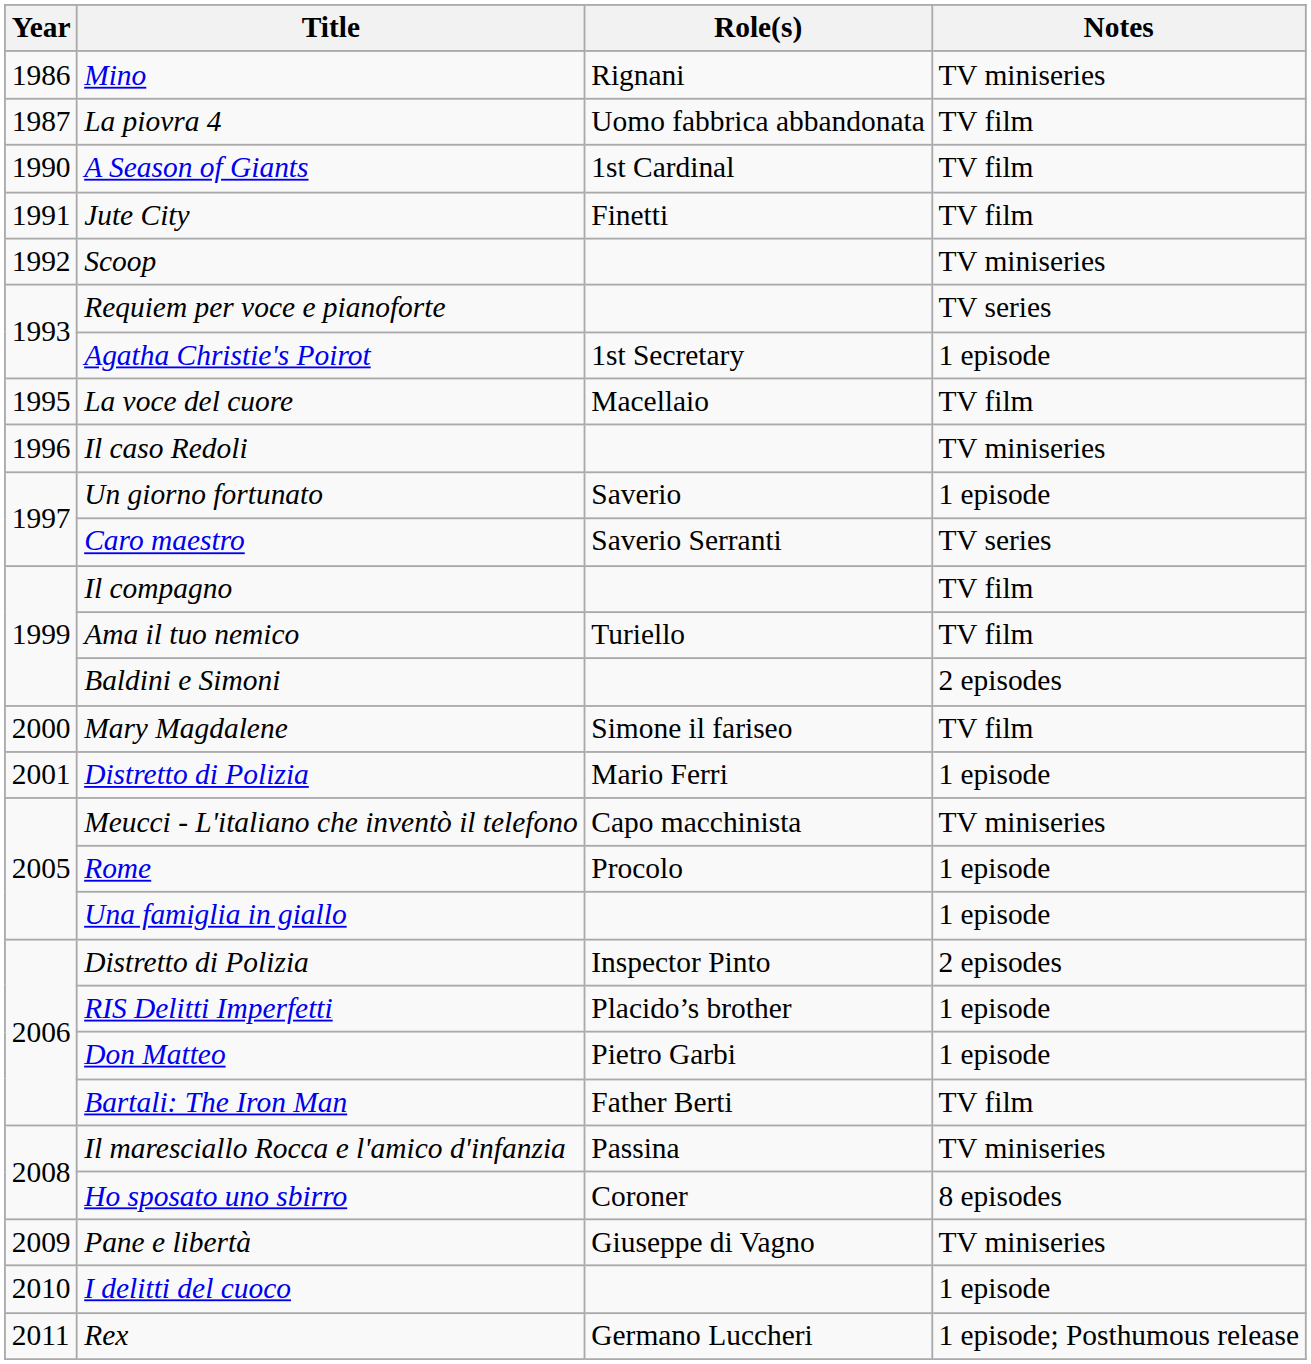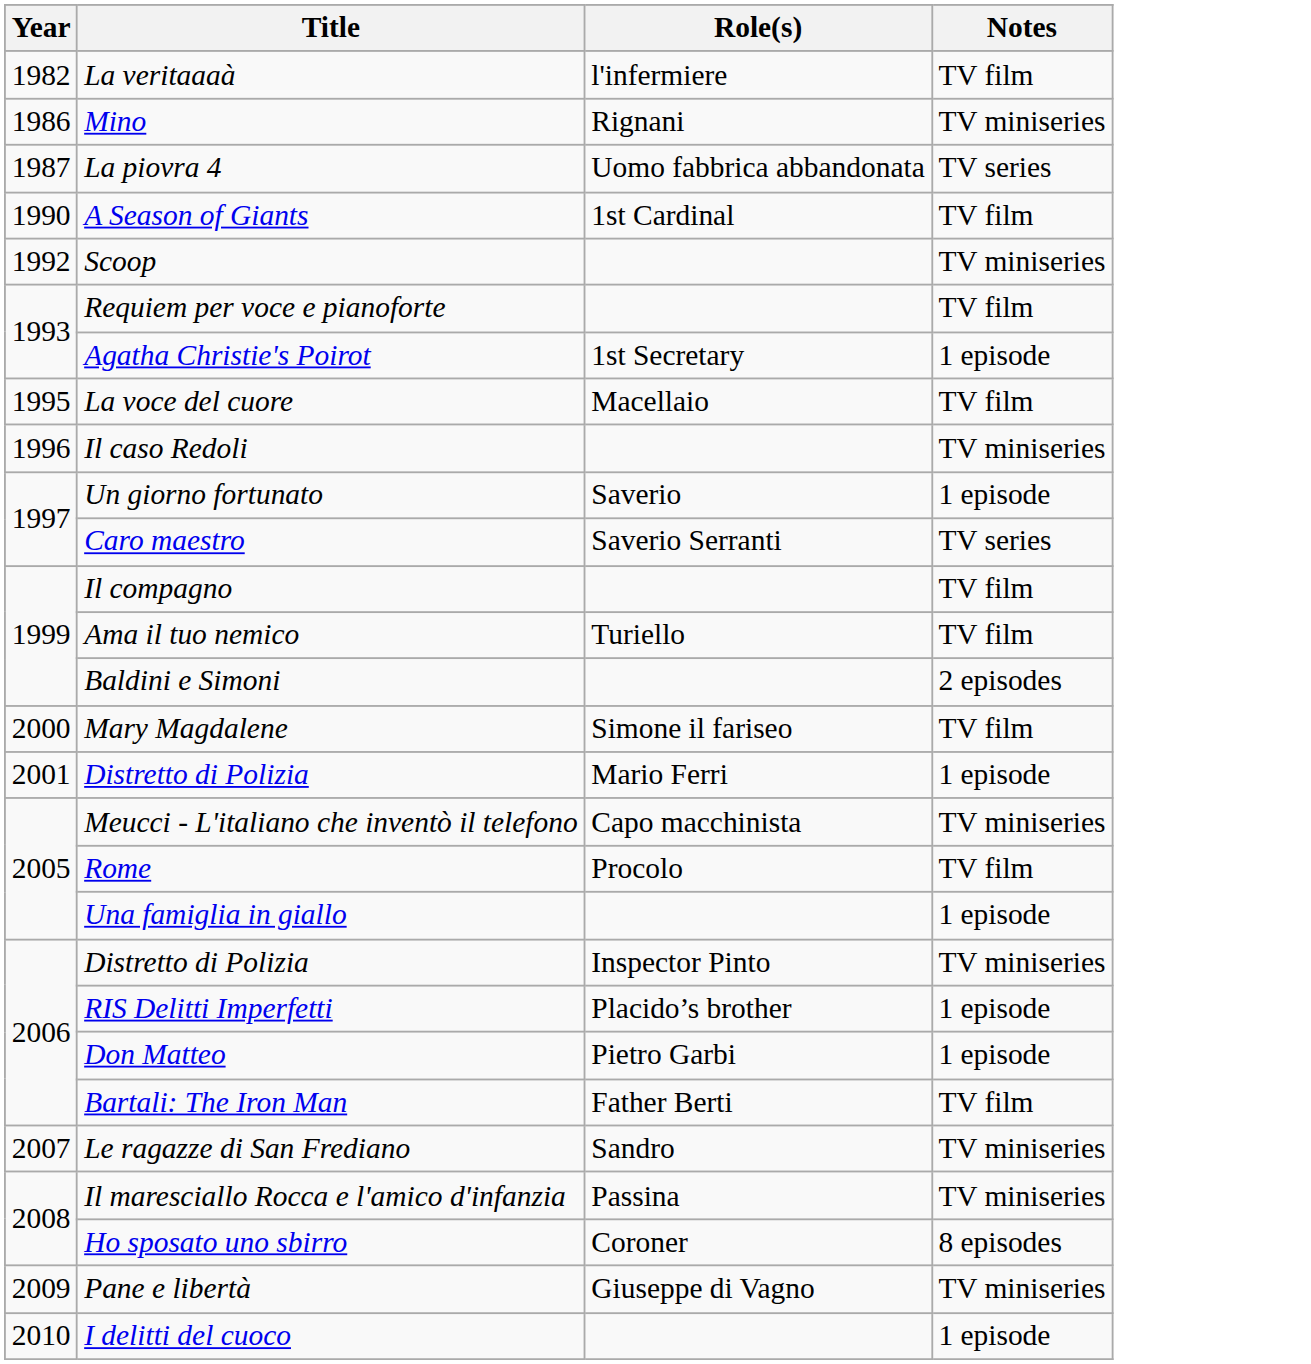 <table class="wikitable plainrowheaders sortable">
 <tr>
 <th scope="col">Year</th>
 <th scope="col">Title</th>
 <th scope="col">Role(s)</th>
 <th scope="col" class="unsortable">Notes</th>
+</tr>
+<tr>
+<td>1982</td>
+<td><em>La veritaaaà</em></td>
+<td>l'infermiere</td>
+<td>TV film</td>
 </tr>
 <tr>
 <td>1986</td>
 <td><em><a href='#'>Mino</a></em></td>
 <td>Rignani</td>
 <td>TV miniseries</td>
 </tr>
 <tr>
 <td>1987</td>
 <td><em>La piovra 4</em></td>
 <td>Uomo fabbrica abbandonata</td>
-<td>TV film</td>
+<td>TV series</td>
 </tr>
 <tr>
 <td>1990</td>
 <td><em><a href='#'>A Season of Giants</a></em></td>
 <td>1st Cardinal</td>
-<td>TV film</td>
-</tr>
-<tr>
-<td>1991</td>
-<td><em>Jute City</em></td>
-<td>Finetti</td>
 <td>TV film</td>
 </tr>
 <tr>
 <td>1992</td>
 <td><em>Scoop</em></td>
 <td></td>
 <td>TV miniseries</td>
 </tr>
 <tr>
 <td rowspan=2>1993</td>
 <td><em>Requiem per voce e pianoforte</em></td>
 <td></td>
-<td>TV series</td>
+<td>TV film</td>
 </tr>
 <tr>
 <td><em><a href='#'>Agatha Christie's Poirot</a></em></td>
 <td>1st Secretary</td>
 <td>1 episode</td>
 </tr>
 <tr>
 <td>1995</td>
 <td><em>La voce del cuore</em></td>
 <td>Macellaio</td>
 <td>TV film</td>
 </tr>
 <tr>
 <td>1996</td>
 <td><em>Il caso Redoli</em></td>
 <td></td>
 <td>TV miniseries</td>
 </tr>
 <tr>
 <td rowspan=2>1997</td>
 <td><em>Un giorno fortunato</em></td>
 <td>Saverio</td>
 <td>1 episode</td>
 </tr>
 <tr>
 <td><em><a href='#'>Caro maestro</a></em></td>
 <td>Saverio Serranti</td>
 <td>TV series</td>
 </tr>
 <tr>
 <td rowspan=3>1999</td>
 <td><em>Il compagno</em></td>
 <td></td>
 <td>TV film</td>
 </tr>
 <tr>
 <td><em>Ama il tuo nemico</em></td>
 <td>Turiello</td>
 <td>TV film</td>
 </tr>
 <tr>
 <td><em>Baldini e Simoni</em></td>
 <td></td>
 <td>2 episodes</td>
 </tr>
 <tr>
 <td>2000</td>
 <td><em>Mary Magdalene</em></td>
 <td>Simone il fariseo</td>
 <td>TV film</td>
 </tr>
 <tr>
 <td>2001</td>
 <td><em><a href='#'>Distretto di Polizia</a></em></td>
 <td>Mario Ferri</td>
 <td>1 episode</td>
 </tr>
 <tr>
 <td rowspan=3>2005</td>
 <td><em>Meucci - L'italiano che inventò il telefono</em></td>
 <td>Capo macchinista</td>
 <td>TV miniseries</td>
 </tr>
 <tr>
 <td><em><a href='#'>Rome</a></em></td>
 <td>Procolo</td>
-<td>1 episode</td>
+<td>TV film</td>
 </tr>
 <tr>
 <td><em><a href='#'>Una famiglia in giallo</a></em></td>
 <td></td>
 <td>1 episode</td>
 </tr>
 <tr>
 <td rowspan=4>2006</td>
 <td><em>Distretto di Polizia</em></td>
 <td>Inspector Pinto</td>
-<td>2 episodes</td>
+<td>TV miniseries</td>
 </tr>
 <tr>
 <td><em><a href='#'>RIS Delitti Imperfetti</a></em></td>
 <td>Placido’s brother</td>
 <td>1 episode</td>
 </tr>
 <tr>
 <td><em><a href='#'>Don Matteo</a></em></td>
 <td>Pietro Garbi</td>
 <td>1 episode</td>
 </tr>
 <tr>
 <td><em><a href='#'>Bartali: The Iron Man</a></em></td>
 <td>Father Berti</td>
 <td>TV film</td>
+</tr>
+<tr>
+<td>2007</td>
+<td><em>Le ragazze di San Frediano</em></td>
+<td>Sandro</td>
+<td>TV miniseries</td>
 </tr>
 <tr>
 <td rowspan=2>2008</td>
 <td><em>Il maresciallo Rocca e l'amico d'infanzia</em></td>
 <td>Passina</td>
 <td>TV miniseries</td>
 </tr>
 <tr>
 <td><em><a href='#'>Ho sposato uno sbirro</a></em></td>
 <td>Coroner</td>
 <td>8 episodes</td>
 </tr>
 <tr>
 <td>2009</td>
 <td><em>Pane e libertà</em></td>
 <td>Giuseppe di Vagno</td>
 <td>TV miniseries</td>
 </tr>
 <tr>
 <td>2010</td>
 <td><em><a href='#'>I delitti del cuoco</a></em></td>
 <td></td>
 <td>1 episode</td>
 </tr>
-<tr>
-<td>2011</td>
-<td><em>Rex</em></td>
-<td>Germano Luccheri</td>
-<td>1 episode; Posthumous release</td>
-</tr>
 </table>
